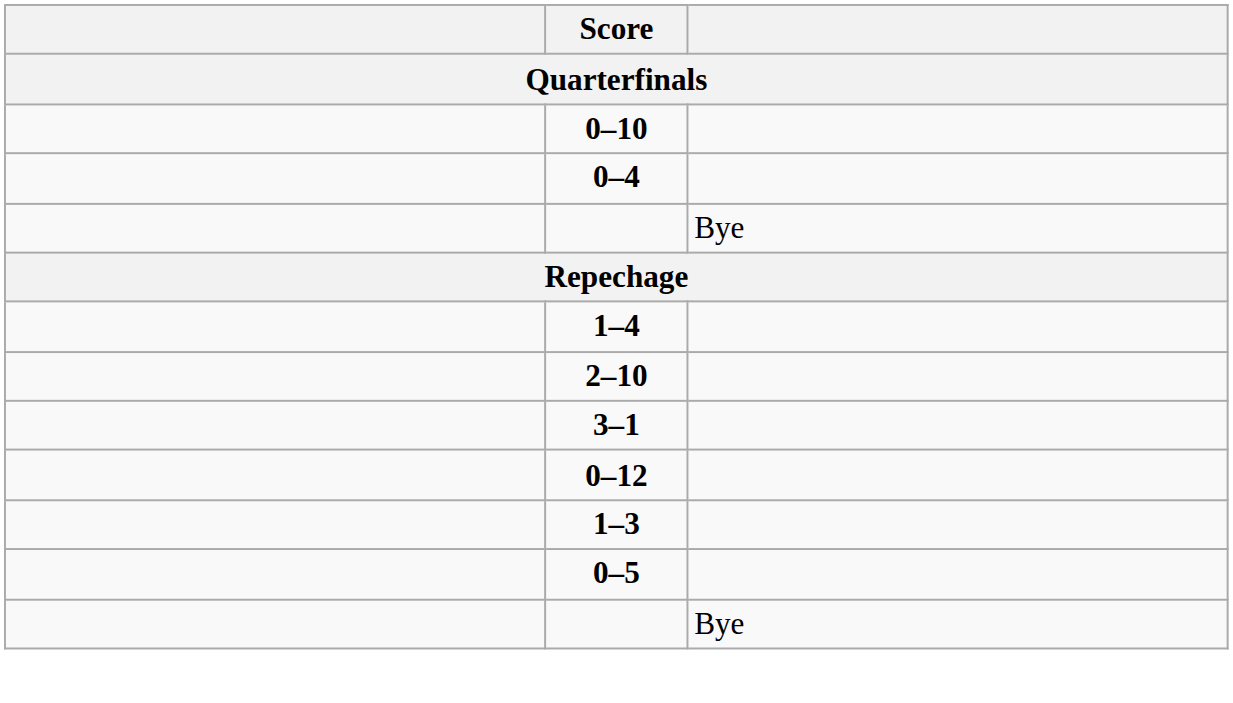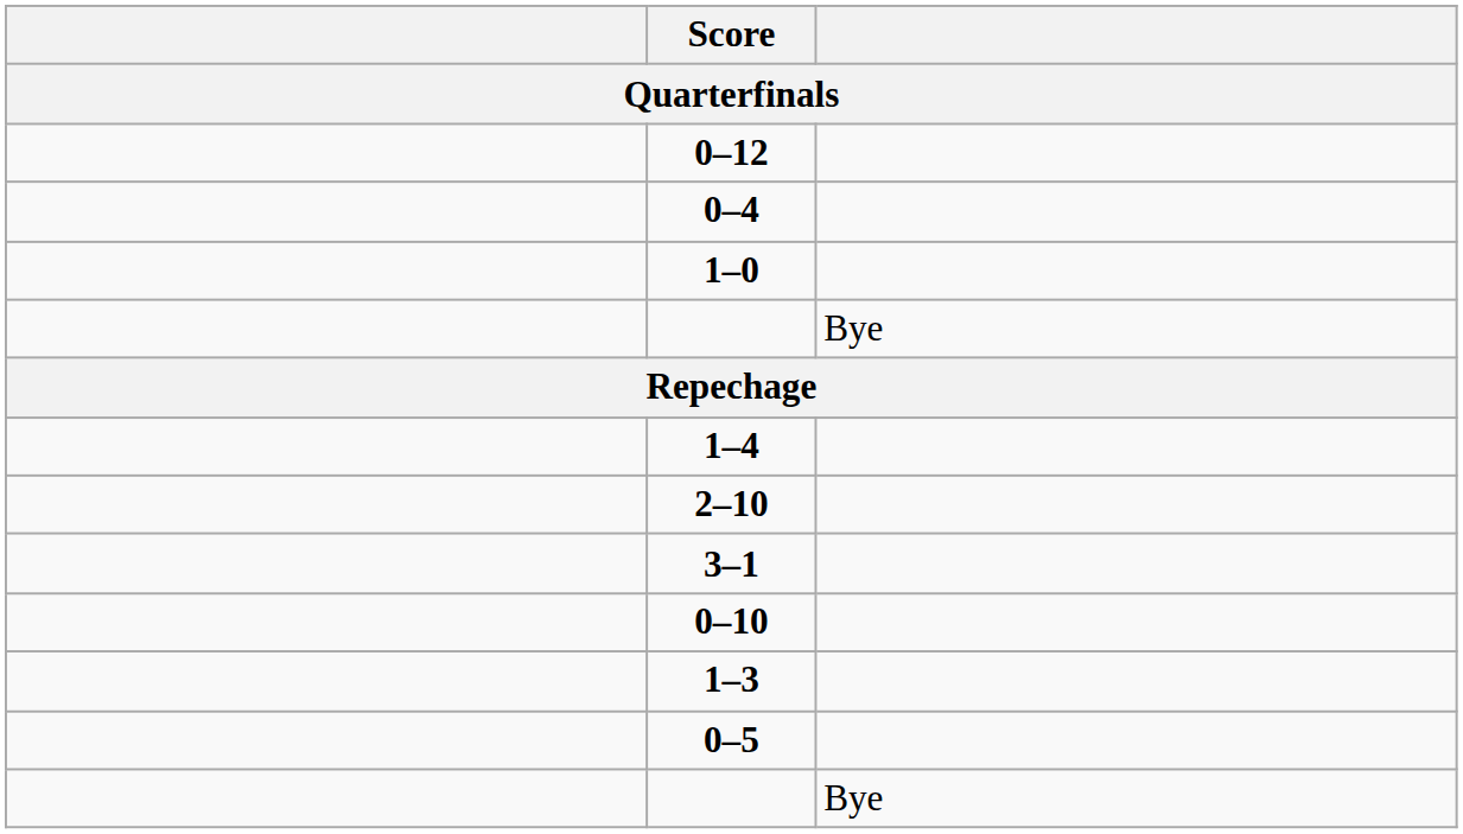 <table class="wikitable" style="text-align: left;">
 <tr>
 <th align="right" width="270"></th>
 <th width="65">Score</th>
 <th align="left" width="270"></th>
 </tr>
 <tr>
 <th colspan="3">Quarterfinals</th>
 </tr>
 <tr>
 <td></td>
-<td align=center><strong>0–10</strong></td>
+<td align=center><strong>0–12</strong></td>
 <td><strong></strong></td>
 </tr>
 <tr>
 <td></td>
 <td align=center><strong>0–4</strong></td>
 <td><strong></strong></td>
+</tr>
+<tr>
+<td><strong></strong></td>
+<td align=center><strong>1–0</strong></td>
+<td></td>
 </tr>
 <tr>
 <td><strong></strong></td>
 <td align=center></td>
 <td>Bye</td>
 </tr>
 <tr>
 <th colspan="3">Repechage</th>
 </tr>
 <tr>
 <td></td>
 <td align=center><strong>1–4</strong></td>
 <td><strong></strong></td>
 </tr>
 <tr>
 <td></td>
 <td align=center><strong>2–10</strong></td>
 <td><strong></strong></td>
 </tr>
 <tr>
 <td><strong></strong></td>
 <td align=center><strong>3–1</strong></td>
 <td></td>
 </tr>
 <tr>
 <td></td>
-<td align=center><strong>0–12</strong></td>
+<td align=center><strong>0–10</strong></td>
 <td><strong></strong></td>
 </tr>
 <tr>
 <td></td>
 <td align=center><strong>1–3</strong></td>
 <td><strong></strong></td>
 </tr>
 <tr>
 <td></td>
 <td align=center><strong>0–5</strong></td>
 <td><strong></strong></td>
 </tr>
 <tr>
 <td><strong></strong></td>
 <td align=center></td>
 <td>Bye</td>
 </tr>
 </table>
